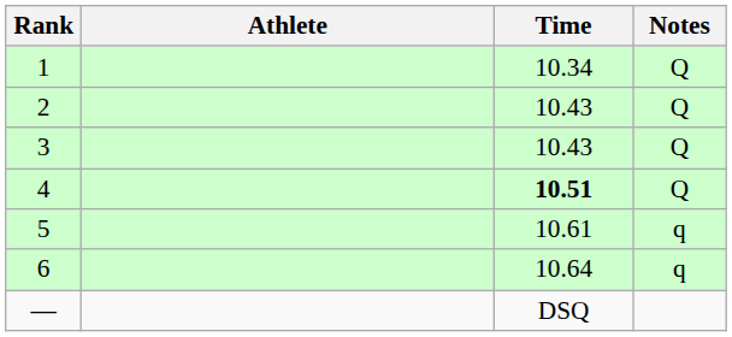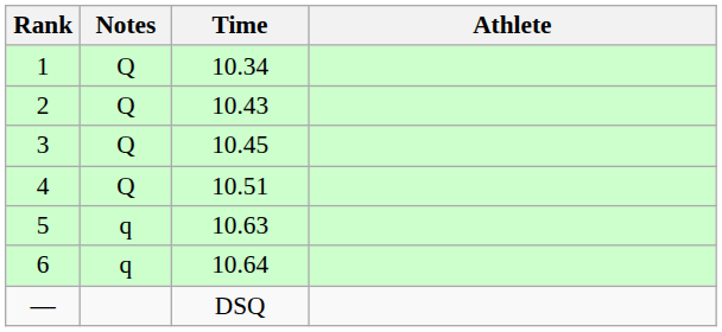 <table class="wikitable" style="text-align:center">
 <tr>
 <th width=40>Rank</th>
+<th width=50>Notes</th>
+<th width=80>Time</th>
 <th width=250>Athlete</th>
-<th width=80>Time</th>
-<th width=50>Notes</th>
 </tr>
 <tr bgcolor="ccffcc">
 <td>1</td>
+<td>Q</td>
+<td>10.34</td>
 <td align=left></td>
-<td>10.34</td>
-<td>Q</td>
 </tr>
 <tr bgcolor="ccffcc">
 <td>2</td>
+<td>Q</td>
+<td>10.43</td>
 <td align=left></td>
-<td>10.43</td>
-<td>Q</td>
 </tr>
 <tr bgcolor="ccffcc">
 <td>3</td>
+<td>Q</td>
+<td>10.45</td>
 <td align=left></td>
-<td>10.43</td>
-<td>Q</td>
 </tr>
 <tr bgcolor="ccffcc">
 <td>4</td>
+<td>Q</td>
+<td>10.51</td>
 <td align=left></td>
-<td><strong>10.51</strong></td>
-<td>Q</td>
 </tr>
 <tr bgcolor="ccffcc">
 <td>5</td>
+<td>q</td>
+<td>10.63</td>
 <td align=left></td>
-<td>10.61</td>
-<td>q</td>
 </tr>
 <tr bgcolor="ccffcc">
 <td>6</td>
+<td>q</td>
+<td>10.64</td>
 <td align=left></td>
-<td>10.64</td>
-<td>q</td>
 </tr>
 <tr>
 <td>—</td>
+<td></td>
+<td>DSQ</td>
 <td align=left></td>
-<td>DSQ</td>
-<td></td>
 </tr>
 </table>
